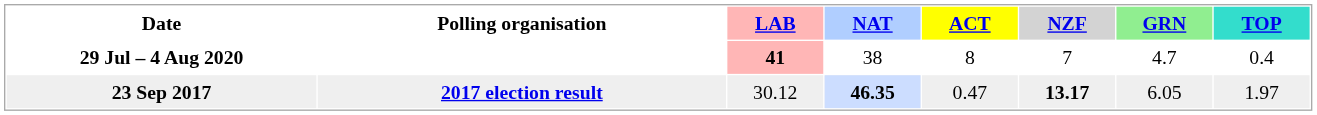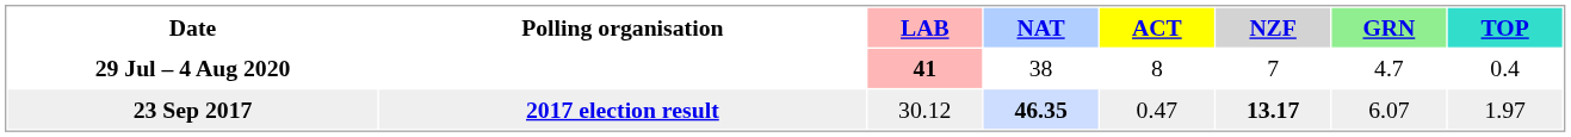 <table cellpadding="5" cellspacing="1" style="font-size:90%; line-height:14px; text-align:center; border: 1px solid #aaa">
 <tr>
 <th style="width:15em;">Date</th>
 <th style="width:20em;">Polling organisation</th>
 <th style="background-color:#FFB6B6;width:60px"><a href='#'>LAB</a></th>
 <th style="background-color:#B0CEFF;width:60px"><a href='#'>NAT</a></th>
 <th style="background-color:#FFFF00;width:60px"><a href='#'>ACT</a></th>
 <th style="background-color:#D3D3D3;width:60px"><a href='#'>NZF</a></th>
 <th style="background-color:#90EE90;width:60px"><a href='#'>GRN</a></th>
 <th style="background-color:#33DDCC;width:60px;"><a href='#'>TOP</a></th>
 </tr>
 <tr>
 <td><strong>29 Jul – 4 Aug 2020</strong></td>
 <td></td>
 <td – style="background-color:#FFB6B6;"><strong>41</strong></td>
 <td>38</td>
 <td>8</td>
 <td>7</td>
 <td>4.7</td>
 <td>0.4</td>
 </tr>
 <tr style="background:#EFEFEF;">
 <td><strong>23 Sep 2017</strong></td>
 <td><strong><a href='#'>2017 election result</a></strong></td>
 <td>30.12</td>
 <td style="background:#CCDDFF"><strong>46.35</strong></td>
 <td>0.47</td>
 <td><strong>13.17</strong></td>
-<td>6.05</td>
+<td>6.07</td>
 <td>1.97</td>
 </tr>
 </table>
